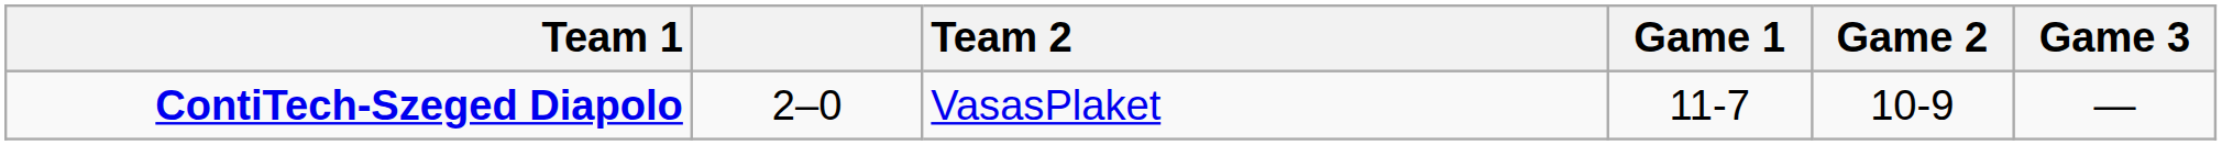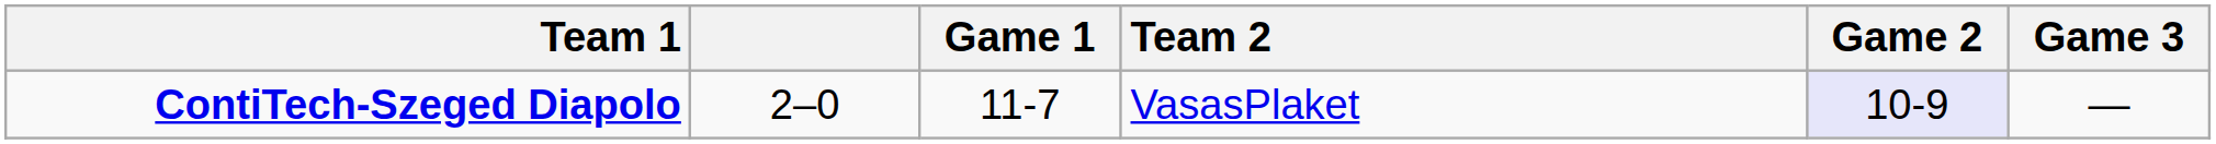 <table class=wikitable style="text-align:center">
 <tr>
 <th style="width:255px; text-align:right;">Team 1</th>
 <th style="width:80px;"></th>
+<th style="width:70px;">Game 1</th>
 <th style="width:255px; text-align:left;">Team 2</th>
-<th style="width:70px;">Game 1</th>
 <th style="width:70px;">Game 2</th>
 <th style="width:70px;">Game 3</th>
 </tr>
 <tr>
 <td align=right> <strong><a href='#'>ContiTech-Szeged Diapolo</a></strong></td>
 <td>2–0</td>
+<td>11-7</td>
 <td align=left> <a href='#'>VasasPlaket</a></td>
-<td>11-7</td>
-<td>10-9</td>
+<td style="background: lavender;">10-9</td>
 <td>—</td>
 </tr>
 </table>
